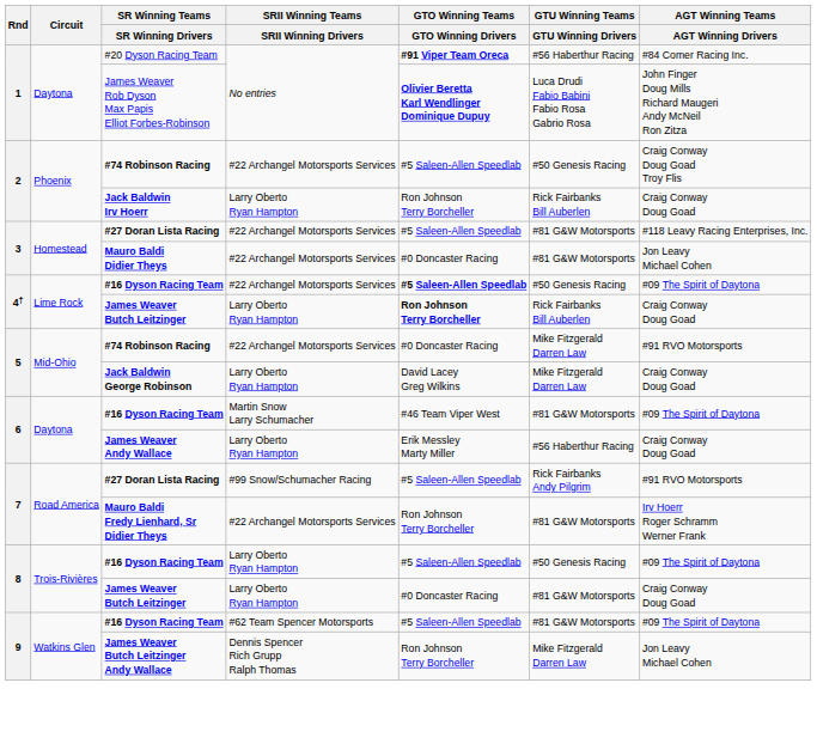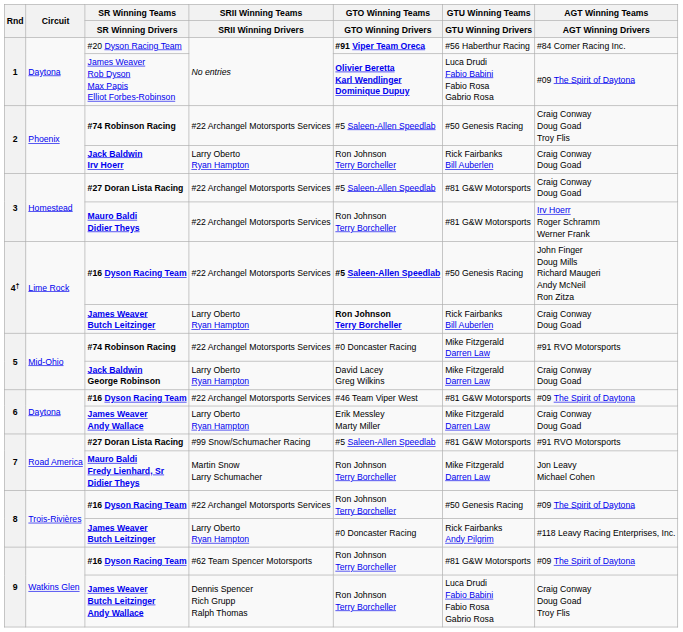 <table class="wikitable">
 <tr>
 <th rowspan="2"><small>Rnd</small></th>
 <th rowspan="2"><small>Circuit</small></th>
 <th><strong><small>SR Winning Teams</small></strong></th>
 <th><strong><small>SRII Winning Teams</small></strong></th>
 <th><strong><small>GTO Winning Teams</small></strong></th>
 <th><strong><small>GTU Winning Teams</small></strong></th>
 <th><strong><small>AGT Winning Teams</small></strong></th>
 </tr>
 <tr>
 <th><strong><small>SR Winning Drivers</small></strong></th>
 <th><strong><small>SRII Winning Drivers</small></strong></th>
 <th><strong><small>GTO Winning Drivers</small></strong></th>
 <th><strong><small>GTU Winning Drivers</small></strong></th>
 <th><strong><small>AGT Winning Drivers</small></strong></th>
 </tr>
 <tr>
 <th rowspan="2"><small>1</small></th>
 <td rowspan="2"><a href='#'><small>Daytona</small></a></td>
 <td><small> #20 <a href='#'>Dyson Racing Team</a></small></td>
 <td rowspan="2"><em><small>No entries</small></em></td>
 <td><strong><small> #91 <a href='#'>Viper Team Oreca</a></small></strong></td>
 <td><small> #56 Haberthur Racing</small></td>
 <td><small> #84 Comer Racing Inc.</small></td>
 </tr>
 <tr>
 <td> <a href='#'><small>James Weaver</small></a><br> <a href='#'><small>Rob Dyson</small></a><br> <a href='#'><small>Max Papis</small></a><br> <a href='#'><small>Elliot Forbes-Robinson</small></a></td>
 <td> <a href='#'><strong><small>Olivier Beretta</small></strong></a><br> <a href='#'><strong><small>Karl Wendlinger</small></strong></a><br> <a href='#'><strong><small>Dominique Dupuy</small></strong></a></td>
 <td> <small>Luca Drudi</small><br> <a href='#'><small>Fabio Babini</small></a><br> <small>Fabio Rosa</small><br> <small>Gabrio Rosa</small></td>
-<td> <small>John Finger</small><br> <small>Doug Mills</small><br> <small>Richard Maugeri</small><br> <small>Andy McNeil</small><br> <small>Ron Zitza</small></td>
+<td> <small>#09 <a href='#'>The Spirit of Daytona</a></small></td>
 </tr>
 <tr>
 <th rowspan="2"><small>2</small></th>
 <td rowspan="2"><a href='#'><small>Phoenix</small></a></td>
 <td><strong> <small>#74 Robinson Racing</small></strong></td>
 <td> <small>#22 Archangel Motorsports Services</small></td>
 <td> <small>#5 <a href='#'>Saleen-Allen Speedlab</a></small></td>
 <td> <small>#50 Genesis Racing</small></td>
 <td> <small>Craig Conway</small><br> <small>Doug Goad</small><br> <small>Troy Flis</small></td>
 </tr>
 <tr>
 <td> <a href='#'><strong><small>Jack Baldwin</small></strong></a><br> <a href='#'><strong><small>Irv Hoerr</small></strong></a></td>
 <td> <small>Larry Oberto</small><br> <a href='#'><small>Ryan Hampton</small></a></td>
 <td> <small>Ron Johnson</small><br> <a href='#'><small>Terry Borcheller</small></a></td>
 <td> <small>Rick Fairbanks</small><br> <a href='#'><small>Bill Auberlen</small></a></td>
 <td> <small>Craig Conway</small><br> <small>Doug Goad</small></td>
 </tr>
 <tr>
 <th rowspan="2"><small>3</small></th>
 <td rowspan="2"><a href='#'><small>Homestead</small></a></td>
 <td><strong> <small>#27 Doran Lista Racing</small></strong></td>
 <td><small> #22 Archangel Motorsports Services</small></td>
 <td><small> #5 <a href='#'>Saleen-Allen Speedlab</a></small></td>
 <td><small> #81 G&W Motorsports</small></td>
-<td><small> #118 Leavy Racing Enterprises, Inc.</small></td>
+<td> <small>Craig Conway</small><br> <small>Doug Goad</small></td>
 </tr>
 <tr>
 <td> <a href='#'><strong><small>Mauro Baldi</small></strong></a><br> <a href='#'><strong><small>Didier Theys</small></strong></a></td>
 <td> <small>#22 Archangel Motorsports Services</small></td>
-<td><small> #0 Doncaster Racing</small></td>
+<td> <small>Ron Johnson</small><br> <a href='#'><small>Terry Borcheller</small></a></td>
 <td><small> #81 G&W Motorsports</small></td>
-<td> <small>Jon Leavy</small><br> <small>Michael Cohen</small></td>
+<td> <a href='#'><small>Irv Hoerr</small></a><br> <small>Roger Schramm</small><br> <small>Werner Frank</small></td>
 </tr>
 <tr>
 <th rowspan="2"><small>4<sup>†</sup></small></th>
 <td rowspan="2"><a href='#'><small>Lime Rock</small></a></td>
 <td><strong> <small>#16 <a href='#'>Dyson Racing Team</a></small></strong></td>
 <td> <small>#22 Archangel Motorsports Services</small></td>
 <td><strong> <small>#5 <a href='#'>Saleen-Allen Speedlab</a></small></strong></td>
 <td> <small>#50 Genesis Racing</small></td>
-<td> <small>#09 <a href='#'>The Spirit of Daytona</a></small></td>
+<td> <small>John Finger</small><br> <small>Doug Mills</small><br> <small>Richard Maugeri</small><br> <small>Andy McNeil</small><br> <small>Ron Zitza</small></td>
 </tr>
 <tr>
 <td> <a href='#'><strong><small>James Weaver</small></strong></a><br> <a href='#'><strong><small>Butch Leitzinger</small></strong></a></td>
 <td> <small>Larry Oberto</small><br> <a href='#'><small>Ryan Hampton</small></a></td>
 <td><strong> <small>Ron Johnson</small></strong><br> <a href='#'><strong><small>Terry Borcheller</small></strong></a></td>
 <td> <small>Rick Fairbanks</small><br> <a href='#'><small>Bill Auberlen</small></a></td>
 <td> <small>Craig Conway</small><br> <small>Doug Goad</small></td>
 </tr>
 <tr>
 <th rowspan="2"><small>5</small></th>
 <td rowspan="2"><a href='#'><small>Mid-Ohio</small></a></td>
 <td><strong><small> #74 Robinson Racing</small></strong></td>
 <td><small> #22 Archangel Motorsports Services</small></td>
 <td><small> #0 Doncaster Racing</small></td>
 <td> <small>Mike Fitzgerald</small><br> <a href='#'><small>Darren Law</small></a></td>
 <td><small> #91 RVO Motorsports</small></td>
 </tr>
 <tr>
 <td> <a href='#'><strong><small>Jack Baldwin</small></strong></a><br><strong> <small>George Robinson</small></strong></td>
 <td> <small>Larry Oberto</small><br> <a href='#'><small>Ryan Hampton</small></a></td>
 <td> <small>David Lacey</small><br> <small>Greg Wilkins</small></td>
 <td> <small>Mike Fitzgerald</small><br> <a href='#'><small>Darren Law</small></a></td>
 <td> <small>Craig Conway</small><br> <small>Doug Goad</small></td>
 </tr>
 <tr>
 <th rowspan="2"><small>6</small></th>
 <td rowspan="2"><a href='#'><small>Daytona</small></a></td>
 <td><strong><small> #16 <a href='#'>Dyson Racing Team</a></small></strong></td>
-<td><small> Martin Snow</small><br><small> Larry Schumacher</small></td>
+<td><small> #22 Archangel Motorsports Services</small></td>
 <td><small> #46 Team Viper West</small></td>
 <td><small> #81 G&W Motorsports</small></td>
 <td><small> #09 <a href='#'>The Spirit of Daytona</a></small></td>
 </tr>
 <tr>
 <td> <a href='#'><strong><small>James Weaver</small></strong></a><br><strong> <a href='#'><small>Andy Wallace</small></a></strong></td>
 <td> <small>Larry Oberto</small><br> <a href='#'><small>Ryan Hampton</small></a></td>
 <td> <small>Erik Messley</small><br> <small>Marty Miller</small></td>
-<td><small> #56 Haberthur Racing</small></td>
+<td> <small>Mike Fitzgerald</small><br> <a href='#'><small>Darren Law</small></a></td>
 <td> <small>Craig Conway</small><br> <small>Doug Goad</small></td>
 </tr>
 <tr>
 <th rowspan="2"><small>7</small></th>
 <td rowspan="2"><a href='#'><small>Road America</small></a></td>
 <td><strong><small> #27 Doran Lista Racing</small></strong></td>
 <td><small> #99 Snow/Schumacher Racing</small></td>
 <td><small> #5 <a href='#'>Saleen-Allen Speedlab</a></small></td>
-<td> <small>Rick Fairbanks</small><br> <a href='#'><small>Andy Pilgrim</small></a></td>
+<td><small> #81 G&W Motorsports</small></td>
 <td><small> #91 RVO Motorsports</small></td>
 </tr>
 <tr>
 <td> <a href='#'><strong><small>Mauro Baldi</small></strong></a><br><strong> <a href='#'><small>Fredy Lienhard, Sr</small></a></strong><br> <a href='#'><strong><small>Didier Theys</small></strong></a></td>
-<td><small> #22 Archangel Motorsports Services</small></td>
+<td><small> Martin Snow</small><br><small> Larry Schumacher</small></td>
 <td><small> Ron Johnson</small><br> <a href='#'><small>Terry Borcheller</small></a></td>
-<td><small> #81 G&W Motorsports</small></td>
-<td> <a href='#'><small>Irv Hoerr</small></a><br> <small>Roger Schramm</small><br> <small>Werner Frank</small></td>
+<td><small> Mike Fitzgerald</small><br> <a href='#'><small>Darren Law</small></a></td>
+<td> <small>Jon Leavy</small><br> <small>Michael Cohen</small></td>
 </tr>
 <tr>
 <th rowspan="2"><small>8</small></th>
 <td rowspan="2"><a href='#'><small>Trois-Rivières</small></a></td>
 <td><strong><small> #16 <a href='#'>Dyson Racing Team</a></small></strong></td>
-<td> <small>Larry Oberto</small><br> <a href='#'><small>Ryan Hampton</small></a></td>
-<td> <small>#5 <a href='#'>Saleen-Allen Speedlab</a></small></td>
+<td> <small>#22 Archangel Motorsports Services</small></td>
+<td> <small>Ron Johnson</small><br> <a href='#'><small>Terry Borcheller</small></a></td>
 <td> <small>#50 Genesis Racing</small></td>
 <td> <small>#09 <a href='#'>The Spirit of Daytona</a></small></td>
 </tr>
 <tr>
 <td> <a href='#'><strong><small>James Weaver</small></strong></a><br> <a href='#'><strong><small>Butch Leitzinger</small></strong></a></td>
 <td> <small>Larry Oberto</small><br> <a href='#'><small>Ryan Hampton</small></a></td>
 <td><small> #0 Doncaster Racing</small></td>
-<td><small> #81 G&W Motorsports</small></td>
-<td> <small>Craig Conway</small><br> <small>Doug Goad</small></td>
+<td> <small>Rick Fairbanks</small><br> <a href='#'><small>Andy Pilgrim</small></a></td>
+<td><small> #118 Leavy Racing Enterprises, Inc.</small></td>
 </tr>
 <tr>
 <th rowspan="2"><small>9</small></th>
 <td rowspan="2"><a href='#'><small>Watkins Glen</small></a></td>
 <td><strong><small> #16 <a href='#'>Dyson Racing Team</a></small></strong></td>
 <td><small> #62 Team Spencer Motorsports</small></td>
-<td><small> #5 <a href='#'>Saleen-Allen Speedlab</a></small></td>
+<td> <small>Ron Johnson</small><br> <a href='#'><small>Terry Borcheller</small></a></td>
 <td><small> #81 G&W Motorsports</small></td>
 <td><small> #09 <a href='#'>The Spirit of Daytona</a></small></td>
 </tr>
 <tr>
 <td> <a href='#'><strong><small>James Weaver</small></strong></a><br> <a href='#'><strong><small>Butch Leitzinger</small></strong></a><br><strong> <a href='#'><small>Andy Wallace</small></a></strong></td>
 <td> <small>Dennis Spencer</small><br> <small>Rich Grupp</small><br> <small>Ralph Thomas</small></td>
 <td> <small>Ron Johnson</small><br> <a href='#'><small>Terry Borcheller</small></a></td>
-<td> <small>Mike Fitzgerald</small><br> <a href='#'><small>Darren Law</small></a></td>
-<td> <small>Jon Leavy</small><br> <small>Michael Cohen</small></td>
+<td> <small>Luca Drudi</small><br> <a href='#'><small>Fabio Babini</small></a><br> <small>Fabio Rosa</small><br> <small>Gabrio Rosa</small></td>
+<td> <small>Craig Conway</small><br> <small>Doug Goad</small><br> <small>Troy Flis</small></td>
 </tr>
 </table>
